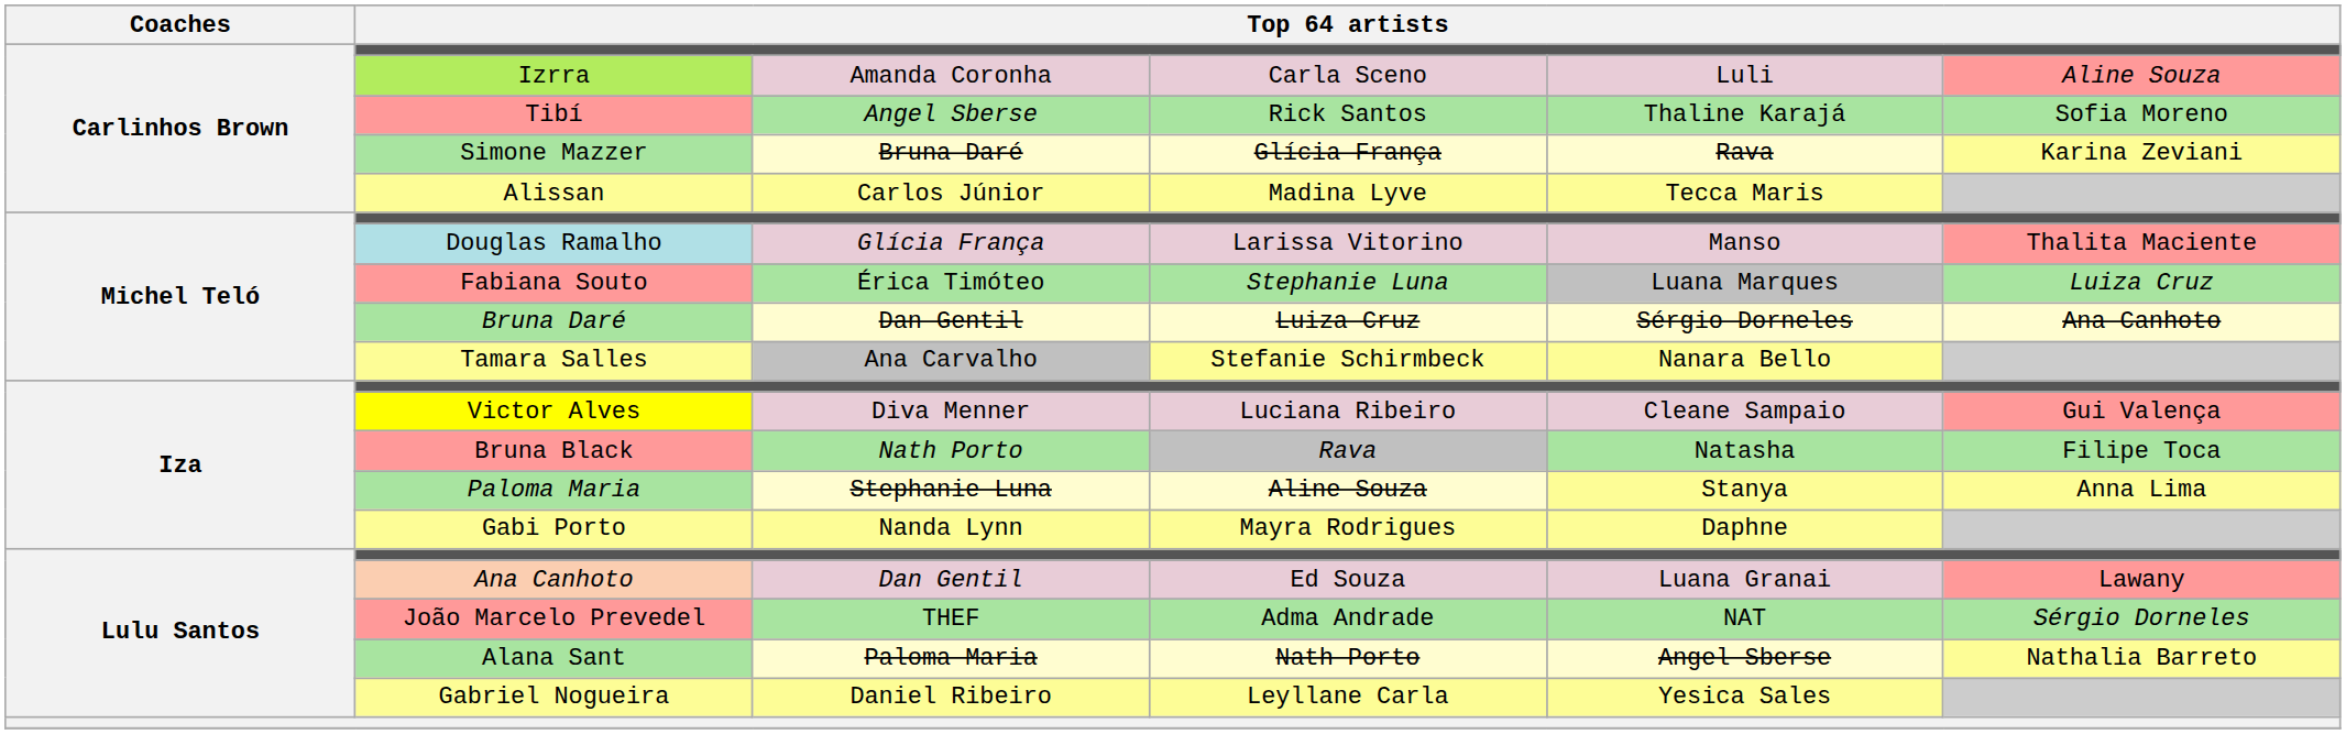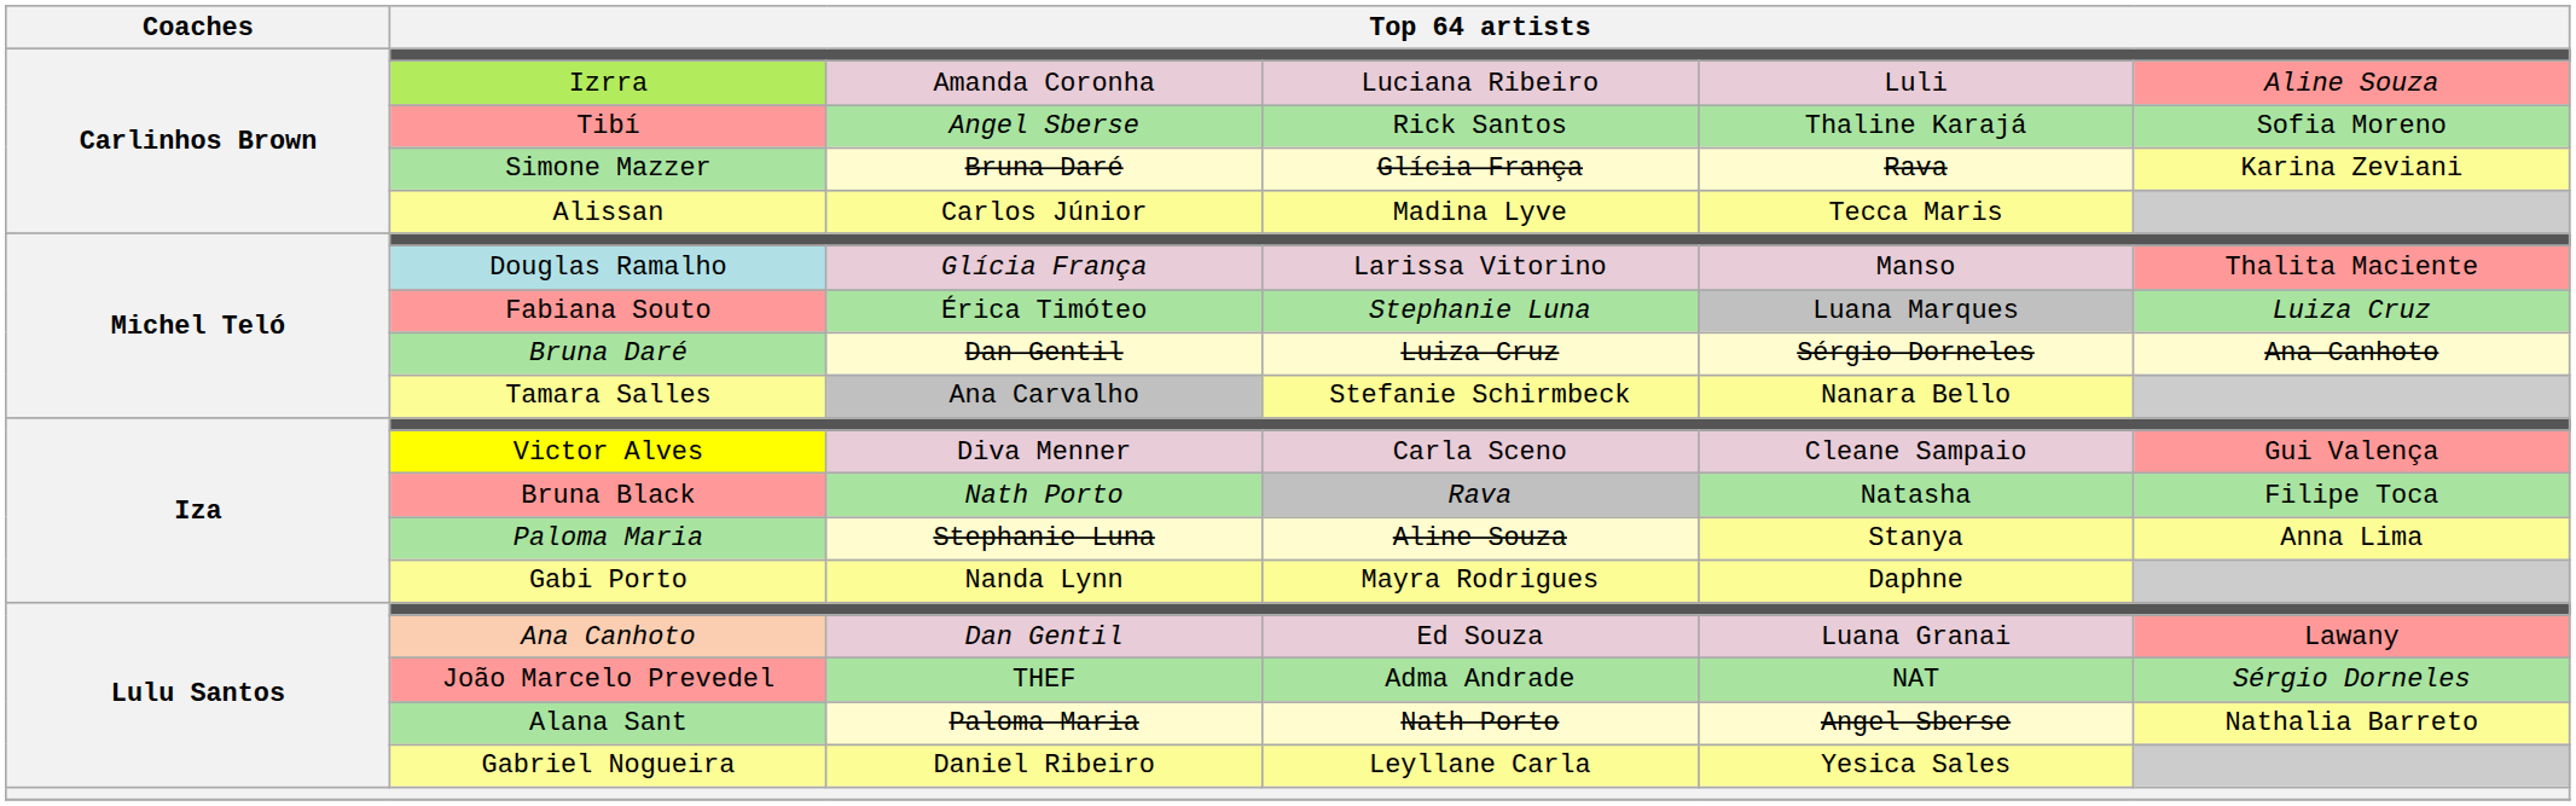 <table class="wikitable" style="text-align:center; width:100%;">
 <tr>
 <th scope="col">Coaches</th>
 <th scope="col" colspan=5>Top 64 artists</th>
 </tr>
 <tr>
 <th rowspan=5 width="15%">Carlinhos Brown</th>
 <td bgcolor=555555 colspan=6></td>
 </tr>
 <tr>
 <td width="17%" bgcolor=B2EC5D>Izrra</td>
 <td width="17%" bgcolor=E8CCD7>Amanda Coronha</td>
-<td width="17%" bgcolor=E8CCD7>Carla Sceno</td>
+<td bgcolor=E8CCD7>Luciana Ribeiro</td>
 <td bgcolor=E8CCD7>Luli</td>
 <td width="17%" bgcolor=FF9999><em>Aline Souza</em></td>
 </tr>
 <tr>
 <td bgcolor=FF9999>Tibí</td>
 <td bgcolor=A8E4A0><em>Angel Sberse</em></td>
 <td bgcolor=A8E4A0>Rick Santos</td>
 <td bgcolor=A8E4A0>Thaline Karajá</td>
 <td bgcolor=A8E4A0>Sofia Moreno</td>
 </tr>
 <tr>
 <td bgcolor=A8E4A0>Simone Mazzer</td>
 <td bgcolor=FFFDD0><s>Bruna Daré</s></td>
 <td bgcolor=FFFDD0><s>Glícia França</s></td>
 <td bgcolor=FFFDD0><s>Rava</s></td>
 <td bgcolor=FDFD96>Karina Zeviani</td>
 </tr>
 <tr>
 <td bgcolor=FDFD96>Alissan</td>
 <td bgcolor=FDFD96>Carlos Júnior</td>
 <td bgcolor=FDFD96>Madina Lyve</td>
 <td bgcolor=FDFD96>Tecca Maris</td>
 <td bgcolor=CCCCCC></td>
 </tr>
 <tr>
 <th rowspan=5>Michel Teló</th>
 <td bgcolor=555555 colspan=6></td>
 </tr>
 <tr>
 <td bgcolor=B0E0E6>Douglas Ramalho</td>
 <td bgcolor=E8CCD7><em>Glícia França</em></td>
 <td bgcolor=E8CCD7>Larissa Vitorino</td>
 <td bgcolor=E8CCD7>Manso</td>
 <td bgcolor=FF9999>Thalita Maciente</td>
 </tr>
 <tr>
 <td bgcolor=FF9999>Fabiana Souto</td>
 <td bgcolor=A8E4A0>Érica Timóteo</td>
 <td bgcolor=A8E4A0><em>Stephanie Luna</em></td>
 <td bgcolor=C0C0C0>Luana Marques</td>
 <td bgcolor=A8E4A0><em>Luiza Cruz</em></td>
 </tr>
 <tr>
 <td bgcolor=A8E4A0><em>Bruna Daré</em></td>
 <td bgcolor=FFFDD0><s>Dan Gentil</s></td>
 <td bgcolor=FFFDD0><s>Luiza Cruz</s></td>
 <td bgcolor=FFFDD0><s>Sérgio Dorneles</s></td>
 <td bgcolor=FFFDD0><s>Ana Canhoto</s></td>
 </tr>
 <tr>
 <td bgcolor=FDFD96>Tamara Salles</td>
 <td bgcolor=C0C0C0>Ana Carvalho</td>
 <td bgcolor=FDFD96>Stefanie Schirmbeck</td>
 <td bgcolor=FDFD96>Nanara Bello</td>
 <td bgcolor=CCCCCC></td>
 </tr>
 <tr>
 <th rowspan=5>Iza</th>
 <td bgcolor=555555 colspan=6></td>
 </tr>
 <tr>
 <td bgcolor=FFFF00>Victor Alves</td>
 <td bgcolor=E8CCD7>Diva Menner</td>
-<td bgcolor=E8CCD7>Luciana Ribeiro</td>
+<td width="17%" bgcolor=E8CCD7>Carla Sceno</td>
 <td width="17%" bgcolor=E8CCD7>Cleane Sampaio</td>
 <td bgcolor=FF9999>Gui Valença</td>
 </tr>
 <tr>
 <td bgcolor=FF9999>Bruna Black</td>
 <td bgcolor=A8E4A0><em>Nath Porto</em></td>
 <td bgcolor=C0C0C0><em>Rava</em></td>
 <td bgcolor=A8E4A0>Natasha</td>
 <td bgcolor=A8E4A0>Filipe Toca</td>
 </tr>
 <tr>
 <td bgcolor=A8E4A0><em>Paloma Maria</em></td>
 <td bgcolor=FFFDD0><s>Stephanie Luna</s></td>
 <td bgcolor=FFFDD0><s>Aline Souza</s></td>
 <td bgcolor=FDFD96>Stanya</td>
 <td bgcolor=FDFD96>Anna Lima</td>
 </tr>
 <tr>
 <td bgcolor=FDFD96>Gabi Porto</td>
 <td bgcolor=FDFD96>Nanda Lynn</td>
 <td bgcolor=FDFD96>Mayra Rodrigues</td>
 <td bgcolor=FDFD96>Daphne</td>
 <td bgcolor=CCCCCC></td>
 </tr>
 <tr>
 <th rowspan=5>Lulu Santos</th>
 <td bgcolor=555555 colspan=6></td>
 </tr>
 <tr>
 <td bgcolor=FBCEB1><em>Ana Canhoto</em></td>
 <td bgcolor=E8CCD7><em>Dan Gentil</em></td>
 <td bgcolor=E8CCD7>Ed Souza</td>
 <td bgcolor=E8CCD7>Luana Granai</td>
 <td bgcolor=FF9999>Lawany</td>
 </tr>
 <tr>
 <td bgcolor=FF9999>João Marcelo Prevedel</td>
 <td bgcolor=A8E4A0>THEF</td>
 <td bgcolor=A8E4A0>Adma Andrade</td>
 <td bgcolor=A8E4A0>NAT</td>
 <td bgcolor=A8E4A0><em>Sérgio Dorneles</em></td>
 </tr>
 <tr>
 <td bgcolor=A8E4A0>Alana Sant</td>
 <td bgcolor=FFFDD0><s>Paloma Maria</s></td>
 <td bgcolor=FFFDD0><s>Nath Porto</s></td>
 <td bgcolor=FFFDD0><s>Angel Sberse</s></td>
 <td bgcolor=FDFD96>Nathalia Barreto</td>
 </tr>
 <tr>
 <td bgcolor=FDFD96>Gabriel Nogueira</td>
 <td bgcolor=FDFD96>Daniel Ribeiro</td>
 <td bgcolor=FDFD96>Leyllane Carla</td>
 <td bgcolor=FDFD96>Yesica Sales</td>
 <td bgcolor=CCCCCC></td>
 </tr>
 <tr>
 <th style="font-size:90%; line-height:12px;" colspan=7><small></small></th>
 </tr>
 <tr>
 </tr>
 </table>
